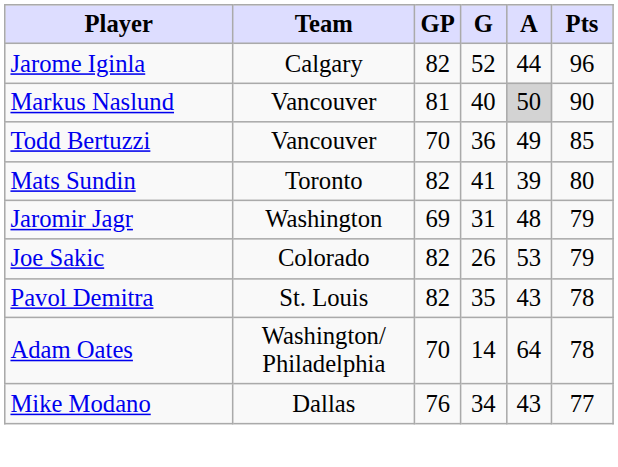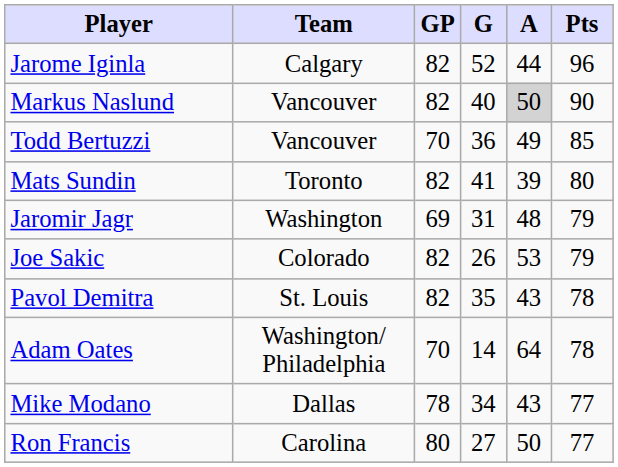 <table class="wikitable">
 <tr>
 <th style="background:#ddf; width:37.5%;">Player</th>
 <th style="background:#ddf; width:30%;">Team</th>
 <th style="background:#ddf; width:7.5%;">GP</th>
 <th style="background:#ddf; width:7.5%;">G</th>
 <th style="background:#ddf; width:7.5%;">A</th>
 <th style="background:#ddf; width:10%;">Pts</th>
 </tr>
 <tr style="text-align:center;">
 <td style="text-align:left;"><a href='#'>Jarome Iginla</a></td>
 <td>Calgary</td>
 <td>82</td>
 <td>52</td>
 <td>44</td>
 <td>96</td>
 </tr>
 <tr style="text-align:center;">
 <td style="text-align:left;"><a href='#'>Markus Naslund</a></td>
 <td>Vancouver</td>
-<td>81</td>
+<td>82</td>
 <td>40</td>
 <td style="background: lightgrey;">50</td>
 <td>90</td>
 </tr>
 <tr style="text-align:center;">
 <td style="text-align:left;"><a href='#'>Todd Bertuzzi</a></td>
 <td>Vancouver</td>
 <td>70</td>
 <td>36</td>
 <td>49</td>
 <td>85</td>
 </tr>
 <tr style="text-align:center;">
 <td style="text-align:left;"><a href='#'>Mats Sundin</a></td>
 <td>Toronto</td>
 <td>82</td>
 <td>41</td>
 <td>39</td>
 <td>80</td>
 </tr>
 <tr style="text-align:center;">
 <td style="text-align:left;"><a href='#'>Jaromir Jagr</a></td>
 <td>Washington</td>
 <td>69</td>
 <td>31</td>
 <td>48</td>
 <td>79</td>
 </tr>
 <tr style="text-align:center;">
 <td style="text-align:left;"><a href='#'>Joe Sakic</a></td>
 <td>Colorado</td>
 <td>82</td>
 <td>26</td>
 <td>53</td>
 <td>79</td>
 </tr>
 <tr style="text-align:center;">
 <td style="text-align:left;"><a href='#'>Pavol Demitra</a></td>
 <td>St. Louis</td>
 <td>82</td>
 <td>35</td>
 <td>43</td>
 <td>78</td>
 </tr>
 <tr style="text-align:center;">
 <td style="text-align:left;"><a href='#'>Adam Oates</a></td>
 <td>Washington/<br>Philadelphia</td>
 <td>70</td>
 <td>14</td>
 <td>64</td>
 <td>78</td>
 </tr>
 <tr style="text-align:center;">
 <td style="text-align:left;"><a href='#'>Mike Modano</a></td>
 <td>Dallas</td>
-<td>76</td>
+<td>78</td>
 <td>34</td>
 <td>43</td>
 <td>77</td>
 </tr>
+<tr style="text-align:center;">
+<td style="text-align:left;"><a href='#'>Ron Francis</a></td>
+<td>Carolina</td>
+<td>80</td>
+<td>27</td>
+<td>50</td>
+<td>77</td>
+</tr>
 </table>
